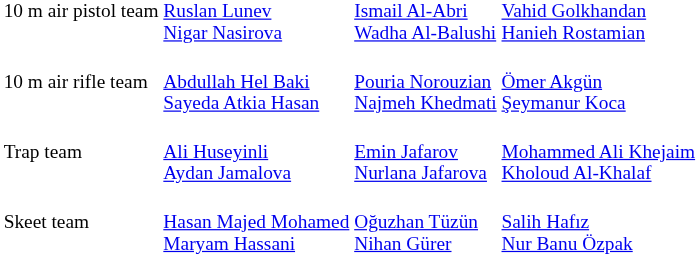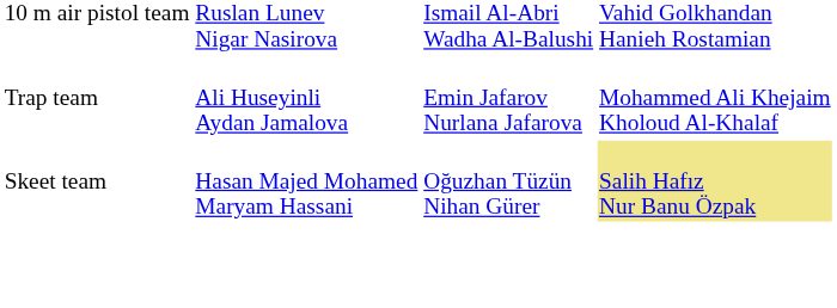 <table>
 <tr>
 <td>10 m air pistol team</td>
 <td><br><a href='#'>Ruslan Lunev</a><br><a href='#'>Nigar Nasirova</a></td>
 <td><br><a href='#'>Ismail Al-Abri</a><br><a href='#'>Wadha Al-Balushi</a></td>
 <td><br><a href='#'>Vahid Golkhandan</a><br><a href='#'>Hanieh Rostamian</a></td>
-</tr>
-<tr>
-<td>10 m air rifle team</td>
-<td><br><a href='#'>Abdullah Hel Baki</a><br><a href='#'>Sayeda Atkia Hasan</a></td>
-<td><br><a href='#'>Pouria Norouzian</a><br><a href='#'>Najmeh Khedmati</a></td>
-<td><br><a href='#'>Ömer Akgün</a><br><a href='#'>Şeymanur Koca</a></td>
 </tr>
 <tr>
 <td>Trap team</td>
 <td><br><a href='#'>Ali Huseyinli</a><br><a href='#'>Aydan Jamalova</a></td>
 <td><br><a href='#'>Emin Jafarov</a><br><a href='#'>Nurlana Jafarova</a></td>
 <td><br><a href='#'>Mohammed Ali Khejaim</a><br><a href='#'>Kholoud Al-Khalaf</a></td>
 </tr>
 <tr>
 <td>Skeet team</td>
 <td><br><a href='#'>Hasan Majed Mohamed</a><br><a href='#'>Maryam Hassani</a></td>
 <td><br><a href='#'>Oğuzhan Tüzün</a><br><a href='#'>Nihan Gürer</a></td>
-<td><br><a href='#'>Salih Hafız</a><br><a href='#'>Nur Banu Özpak</a></td>
+<td style="background: khaki;"><br><a href='#'>Salih Hafız</a><br><a href='#'>Nur Banu Özpak</a></td>
 </tr>
 </table>
